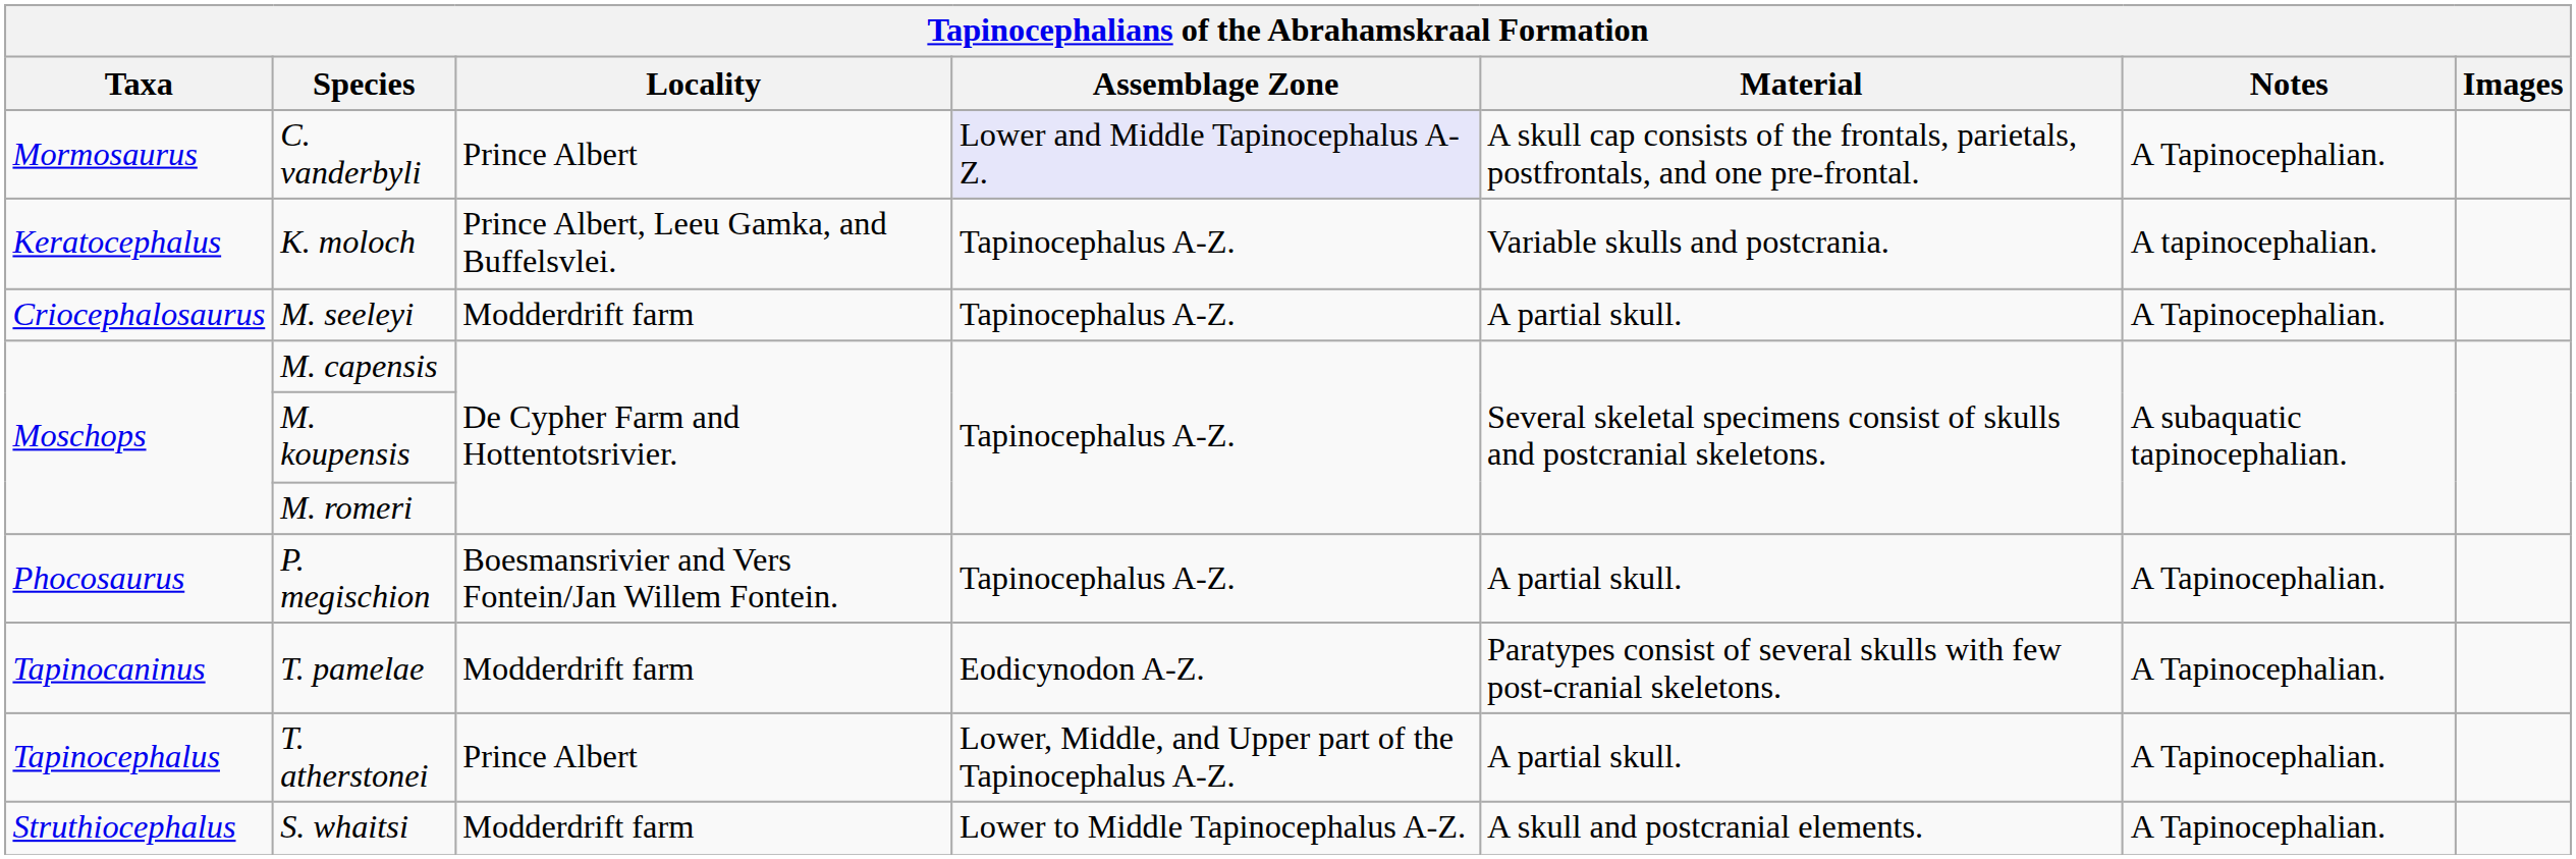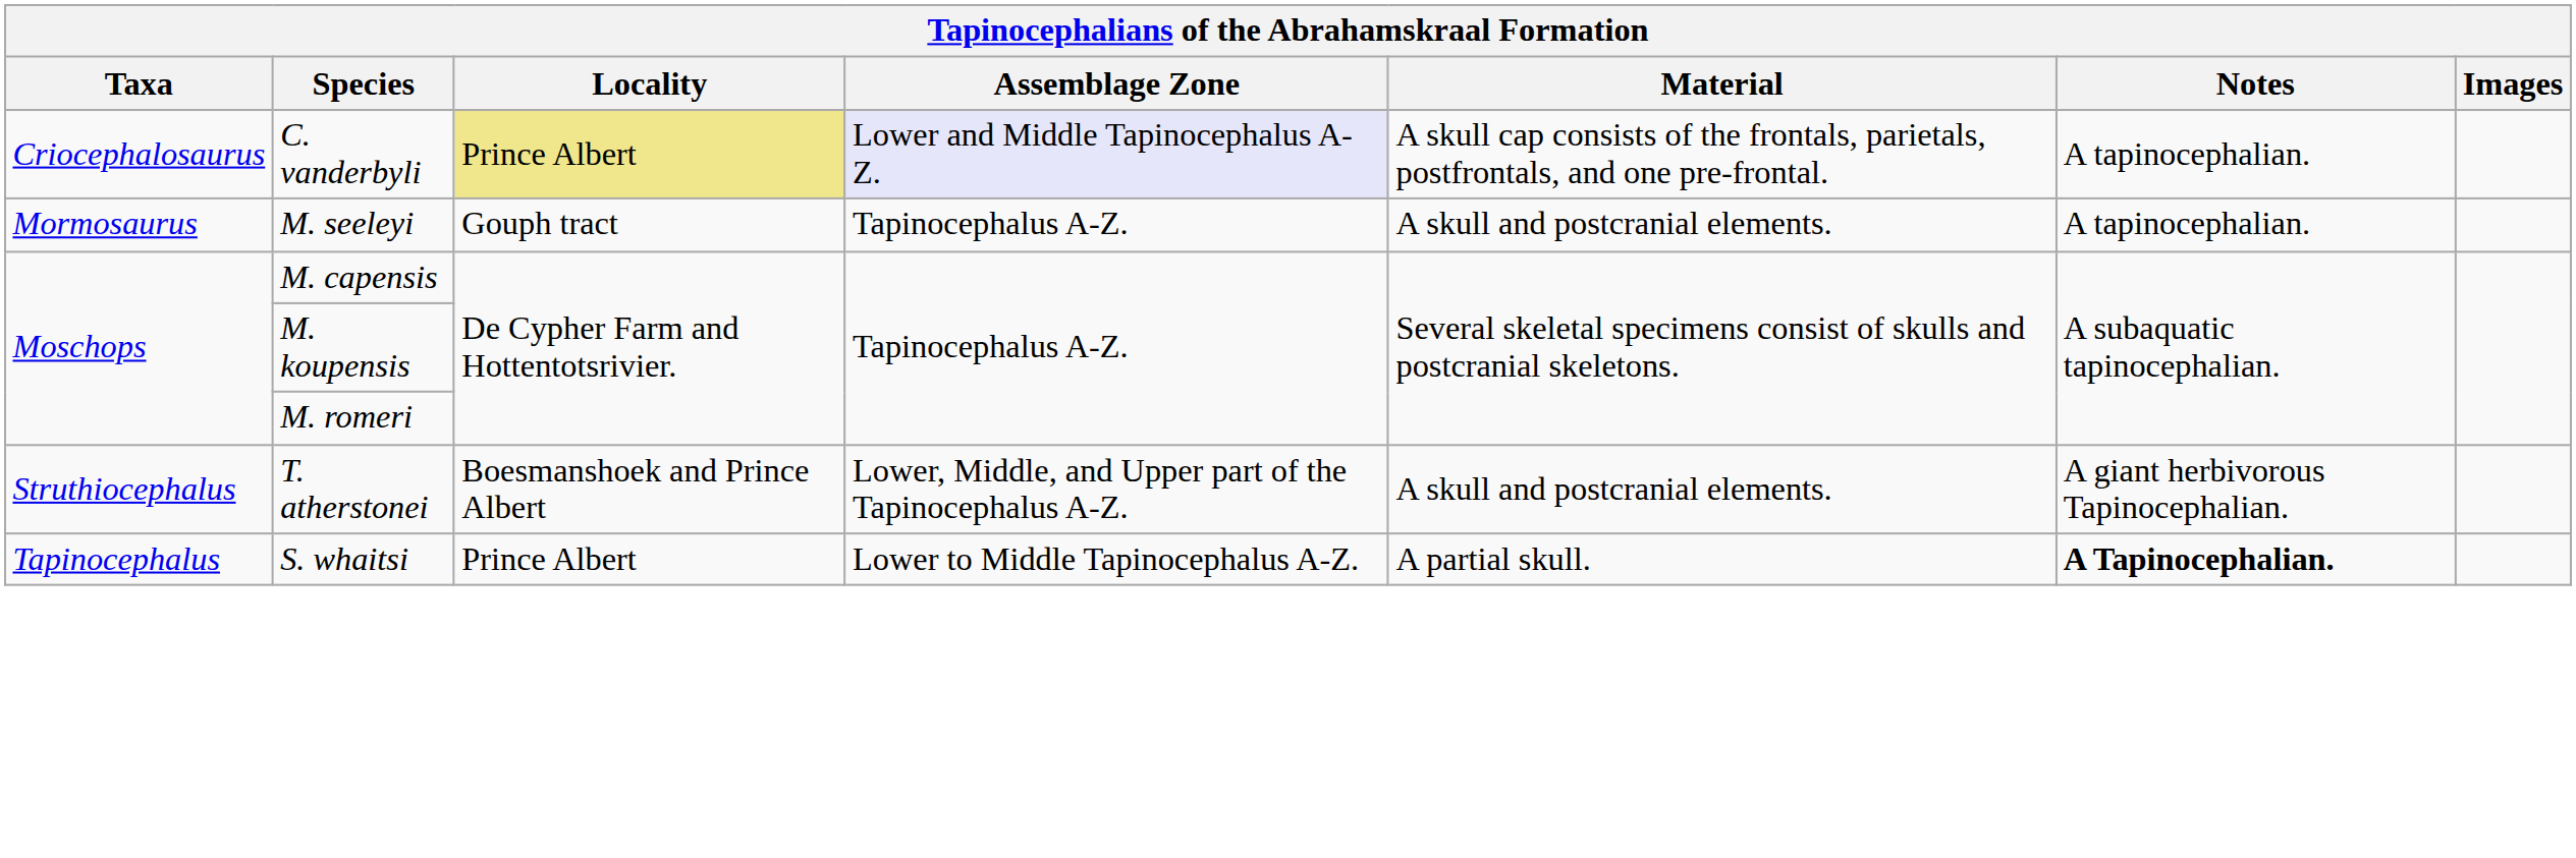 <table class="wikitable" align="center">
 <tr>
 <th colspan="7" align="center"><strong><a href='#'>Tapinocephalians</a></strong> of the Abrahamskraal Formation</th>
 </tr>
 <tr>
 <th>Taxa</th>
 <th>Species</th>
 <th>Locality</th>
 <th>Assemblage Zone</th>
 <th>Material</th>
 <th>Notes</th>
 <th>Images</th>
 </tr>
 <tr>
-<td><em><a href='#'>Mormosaurus</a></em></td>
+<td><em><a href='#'>Criocephalosaurus</a></em></td>
 <td><em>C. vanderbyli</em></td>
-<td>Prince Albert</td>
+<td style="background: khaki;">Prince Albert</td>
 <td style="background: lavender;">Lower and Middle Tapinocephalus A-Z.</td>
 <td>A skull cap consists of the frontals, parietals, postfrontals, and one pre-frontal.</td>
-<td>A Tapinocephalian.</td>
-<td></td>
-</tr>
-<tr>
-<td><em><a href='#'>Keratocephalus</a></em></td>
-<td><em>K. moloch</em></td>
-<td>Prince Albert, Leeu Gamka, and Buffelsvlei.</td>
-<td>Tapinocephalus A-Z.</td>
-<td>Variable skulls and postcrania.</td>
 <td>A tapinocephalian.</td>
 <td></td>
 </tr>
 <tr>
-<td><em><a href='#'>Criocephalosaurus</a></em></td>
+<td><em><a href='#'>Mormosaurus</a></em></td>
 <td><em>M. seeleyi</em></td>
-<td>Modderdrift farm</td>
+<td>Gouph tract</td>
 <td>Tapinocephalus A-Z.</td>
-<td>A partial skull.</td>
-<td>A Tapinocephalian.</td>
+<td>A skull and postcranial elements.</td>
+<td>A tapinocephalian.</td>
 <td></td>
 </tr>
 <tr>
 <td rowspan = "3"><em><a href='#'>Moschops</a></em></td>
 <td><em>M. capensis</em></td>
 <td rowspan = "3">De Cypher Farm and Hottentotsrivier.</td>
 <td rowspan = "3">Tapinocephalus A-Z.</td>
 <td rowspan = "3">Several skeletal specimens consist of skulls and postcranial skeletons.</td>
 <td rowspan = "3">A subaquatic tapinocephalian.</td>
 <td rowspan = "3"></td>
 </tr>
 <tr>
 <td><em>M. koupensis</em></td>
 </tr>
 <tr>
 <td><em>M. romeri</em></td>
 </tr>
 <tr>
-<td><em><a href='#'>Phocosaurus</a></em></td>
-<td><em>P. megischion</em></td>
-<td>Boesmansrivier and Vers Fontein/Jan Willem Fontein.</td>
-<td>Tapinocephalus A-Z.</td>
-<td>A partial skull.</td>
-<td>A Tapinocephalian.</td>
-<td></td>
-</tr>
-<tr>
-<td><em><a href='#'>Tapinocaninus</a></em></td>
-<td><em>T. pamelae</em></td>
-<td>Modderdrift farm</td>
-<td>Eodicynodon A-Z.</td>
-<td>Paratypes consist of several skulls with few post-cranial skeletons.</td>
-<td>A  Tapinocephalian.</td>
+<td><em><a href='#'>Struthiocephalus</a></em></td>
+<td><em>T. atherstonei</em></td>
+<td>Boesmanshoek and Prince Albert</td>
+<td>Lower, Middle, and Upper part of the Tapinocephalus A-Z.</td>
+<td>A skull and postcranial elements.</td>
+<td>A giant herbivorous Tapinocephalian.</td>
 <td></td>
 </tr>
 <tr>
 <td><em><a href='#'>Tapinocephalus</a></em></td>
-<td><em>T. atherstonei</em></td>
+<td><em>S. whaitsi</em></td>
 <td>Prince Albert</td>
-<td>Lower, Middle, and Upper part of the Tapinocephalus A-Z.</td>
+<td>Lower to Middle Tapinocephalus A-Z.</td>
 <td>A partial skull.</td>
-<td>A  Tapinocephalian.</td>
-<td></td>
-</tr>
-<tr>
-<td><em><a href='#'>Struthiocephalus</a></em></td>
-<td><em>S. whaitsi</em></td>
-<td>Modderdrift farm</td>
-<td>Lower to Middle Tapinocephalus A-Z.</td>
-<td>A skull and postcranial elements.</td>
-<td>A Tapinocephalian.</td>
+<td><strong>A Tapinocephalian.</strong></td>
 <td></td>
 </tr>
 </table>
